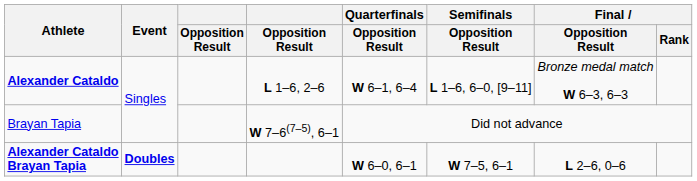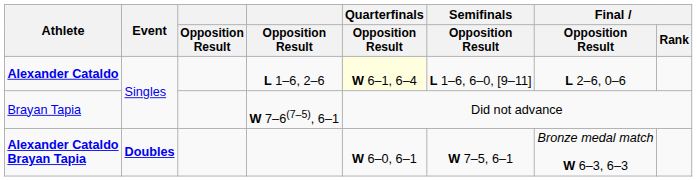 <table class="wikitable" style="font-size:90%;">
 <tr>
 <th rowspan=2>Athlete</th>
 <th rowspan=2>Event</th>
 <th></th>
 <th></th>
 <th>Quarterfinals</th>
 <th>Semifinals</th>
 <th colspan=2>Final / </th>
 </tr>
 <tr style="font-size:95%">
 <th>Opposition<br>Result</th>
 <th>Opposition<br>Result</th>
 <th>Opposition<br>Result</th>
 <th>Opposition<br>Result</th>
 <th>Opposition<br>Result</th>
 <th>Rank</th>
 </tr>
 <tr align=center>
 <td align=left><strong><a href='#'>Alexander Cataldo</a></strong></td>
 <td rowspan=2 align=left><a href='#'>Singles</a></td>
 <td></td>
 <td><br><strong>L</strong> 1–6, 2–6</td>
-<td><br><strong>W</strong> 6–1, 6–4</td>
+<td style="background: lightyellow;"><br><strong>W</strong> 6–1, 6–4</td>
 <td><br><strong>L</strong> 1–6, 6–0, [9–11]</td>
-<td><em>Bronze medal match</em><br><br><strong>W</strong> 6–3, 6–3</td>
+<td><br><strong>L</strong> 2–6, 0–6</td>
 <td></td>
 </tr>
 <tr align=center>
 <td align=left><a href='#'>Brayan Tapia</a></td>
 <td></td>
 <td><br><strong>W</strong> 7–6<sup>(7–5)</sup>, 6–1</td>
 <td colspan=4>Did not advance</td>
 </tr>
 <tr align=center>
 <td align=left><strong><a href='#'>Alexander Cataldo</a><br><a href='#'>Brayan Tapia</a></strong></td>
 <td align=left><strong><a href='#'>Doubles</a></strong></td>
 <td></td>
 <td></td>
 <td><br><strong>W</strong> 6–0, 6–1</td>
 <td><br><strong>W</strong> 7–5, 6–1</td>
-<td><br><strong>L</strong> 2–6, 0–6</td>
+<td><em>Bronze medal match</em><br><br><strong>W</strong> 6–3, 6–3</td>
 <td></td>
 </tr>
 </table>
